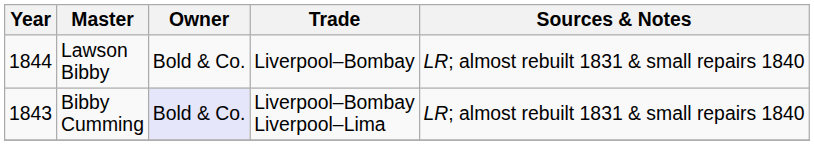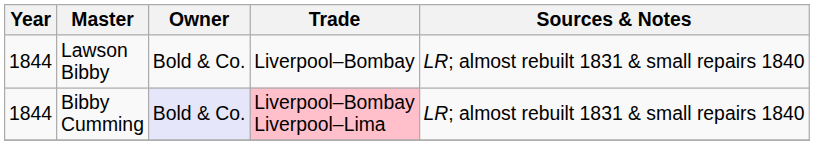 <table class=" wikitable">
 <tr>
 <th>Year</th>
 <th>Master</th>
 <th>Owner</th>
 <th>Trade</th>
 <th>Sources &  Notes</th>
 </tr>
 <tr>
 <td>1844</td>
 <td>Lawson<br>Bibby</td>
 <td>Bold & Co.</td>
 <td>Liverpool–Bombay</td>
 <td><em>LR</em>; almost rebuilt 1831 & small repairs 1840</td>
 </tr>
 <tr>
-<td>1843</td>
+<td>1844</td>
 <td>Bibby<br>Cumming</td>
 <td style="background: lavender;">Bold & Co.</td>
-<td>Liverpool–Bombay<br>Liverpool–Lima</td>
+<td style="background: pink;">Liverpool–Bombay<br>Liverpool–Lima</td>
 <td><em>LR</em>; almost rebuilt 1831 & small repairs 1840</td>
 </tr>
 <tr>
 </tr>
 </table>
